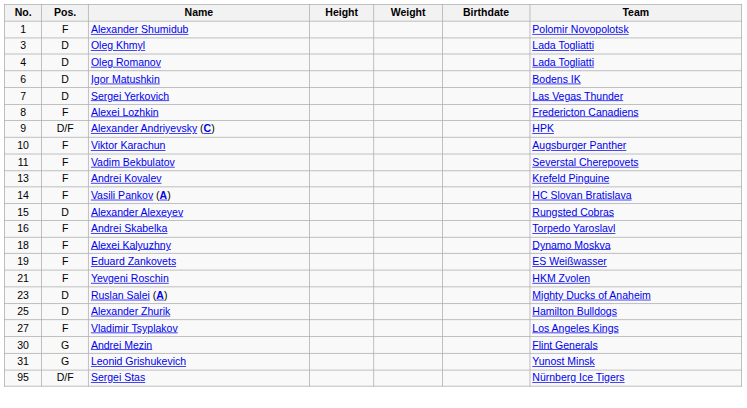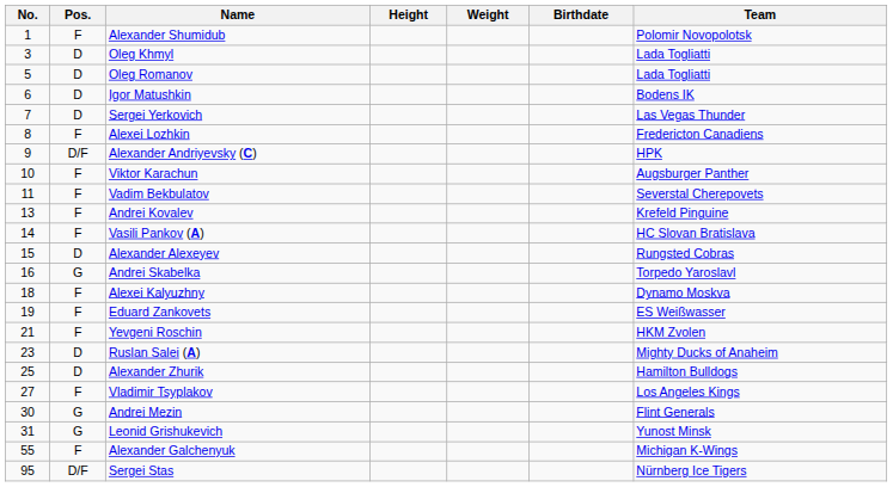 <table class="wikitable sortable" width="80%" style="font-size: 90%; text-align: center;">
 <tr>
 <th>No.</th>
 <th>Pos.</th>
 <th>Name</th>
 <th>Height</th>
 <th>Weight</th>
 <th>Birthdate</th>
 <th>Team</th>
 </tr>
 <tr>
 <td>1</td>
 <td>F</td>
 <td style="text-align:left;"><a href='#'>Alexander Shumidub</a></td>
 <td></td>
 <td></td>
 <td style="text-align:right;"></td>
 <td style="text-align:left;"> <a href='#'>Polomir Novopolotsk</a></td>
 </tr>
 <tr>
 <td>3</td>
 <td>D</td>
 <td style="text-align:left;"><a href='#'>Oleg Khmyl</a></td>
 <td></td>
 <td></td>
 <td style="text-align:right;"></td>
 <td style="text-align:left;"> <a href='#'>Lada Togliatti</a></td>
 </tr>
 <tr>
-<td>4</td>
+<td>5</td>
 <td>D</td>
 <td style="text-align:left;"><a href='#'>Oleg Romanov</a></td>
 <td></td>
 <td></td>
 <td style="text-align:right;"></td>
 <td style="text-align:left;"> <a href='#'>Lada Togliatti</a></td>
 </tr>
 <tr>
 <td>6</td>
 <td>D</td>
 <td style="text-align:left;"><a href='#'>Igor Matushkin</a></td>
 <td></td>
 <td></td>
 <td style="text-align:right;"></td>
 <td style="text-align:left;"> <a href='#'>Bodens IK</a></td>
 </tr>
 <tr>
 <td>7</td>
 <td>D</td>
 <td style="text-align:left;"><a href='#'>Sergei Yerkovich</a></td>
 <td></td>
 <td></td>
 <td style="text-align:right;"></td>
 <td style="text-align:left;"> <a href='#'>Las Vegas Thunder</a></td>
 </tr>
 <tr>
 <td>8</td>
 <td>F</td>
 <td style="text-align:left;"><a href='#'>Alexei Lozhkin</a></td>
 <td></td>
 <td></td>
 <td style="text-align:right;"></td>
 <td style="text-align:left;"> <a href='#'>Fredericton Canadiens</a></td>
 </tr>
 <tr>
 <td>9</td>
 <td>D/F</td>
 <td style="text-align:left;"><a href='#'>Alexander Andriyevsky</a> (<strong><a href='#'>C</a></strong>)</td>
 <td></td>
 <td></td>
 <td style="text-align:right;"></td>
 <td style="text-align:left;"> <a href='#'>HPK</a></td>
 </tr>
 <tr>
 <td>10</td>
 <td>F</td>
 <td style="text-align:left;"><a href='#'>Viktor Karachun</a></td>
 <td></td>
 <td></td>
 <td style="text-align:right;"></td>
 <td style="text-align:left;"> <a href='#'>Augsburger Panther</a></td>
 </tr>
 <tr>
 <td>11</td>
 <td>F</td>
 <td style="text-align:left;"><a href='#'>Vadim Bekbulatov</a></td>
 <td></td>
 <td></td>
 <td style="text-align:right;"></td>
 <td style="text-align:left;"> <a href='#'>Severstal Cherepovets</a></td>
 </tr>
 <tr>
 <td>13</td>
 <td>F</td>
 <td style="text-align:left;"><a href='#'>Andrei Kovalev</a></td>
 <td></td>
 <td></td>
 <td style="text-align:right;"></td>
 <td style="text-align:left;"> <a href='#'>Krefeld Pinguine</a></td>
 </tr>
 <tr>
 <td>14</td>
 <td>F</td>
 <td style="text-align:left;"><a href='#'>Vasili Pankov</a> (<strong><a href='#'>A</a></strong>)</td>
 <td></td>
 <td></td>
 <td style="text-align:right;"></td>
 <td style="text-align:left;"> <a href='#'>HC Slovan Bratislava</a></td>
 </tr>
 <tr>
 <td>15</td>
 <td>D</td>
 <td style="text-align:left;"><a href='#'>Alexander Alexeyev</a></td>
 <td></td>
 <td></td>
 <td style="text-align:right;"></td>
 <td style="text-align:left;"> <a href='#'>Rungsted Cobras</a></td>
 </tr>
 <tr>
 <td>16</td>
-<td>F</td>
+<td>G</td>
 <td style="text-align:left;"><a href='#'>Andrei Skabelka</a></td>
 <td></td>
 <td></td>
 <td style="text-align:right;"></td>
 <td style="text-align:left;"> <a href='#'>Torpedo Yaroslavl</a></td>
 </tr>
 <tr>
 <td>18</td>
 <td>F</td>
 <td style="text-align:left;"><a href='#'>Alexei Kalyuzhny</a></td>
 <td></td>
 <td></td>
 <td style="text-align:right;"></td>
 <td style="text-align:left;"> <a href='#'>Dynamo Moskva</a></td>
 </tr>
 <tr>
 <td>19</td>
 <td>F</td>
 <td style="text-align:left;"><a href='#'>Eduard Zankovets</a></td>
 <td></td>
 <td></td>
 <td style="text-align:right;"></td>
 <td style="text-align:left;"> <a href='#'>ES Weißwasser</a></td>
 </tr>
 <tr>
 <td>21</td>
 <td>F</td>
 <td style="text-align:left;"><a href='#'>Yevgeni Roschin</a></td>
 <td></td>
 <td></td>
 <td style="text-align:right;"></td>
 <td style="text-align:left;"> <a href='#'>HKM Zvolen</a></td>
 </tr>
 <tr>
 <td>23</td>
 <td>D</td>
 <td style="text-align:left;"><a href='#'>Ruslan Salei</a> (<strong><a href='#'>A</a></strong>)</td>
 <td></td>
 <td></td>
 <td style="text-align:right;"></td>
 <td style="text-align:left;"> <a href='#'>Mighty Ducks of Anaheim</a></td>
 </tr>
 <tr>
 <td>25</td>
 <td>D</td>
 <td style="text-align:left;"><a href='#'>Alexander Zhurik</a></td>
 <td></td>
 <td></td>
 <td style="text-align:right;"></td>
 <td style="text-align:left;"> <a href='#'>Hamilton Bulldogs</a></td>
 </tr>
 <tr>
 <td>27</td>
 <td>F</td>
 <td style="text-align:left;"><a href='#'>Vladimir Tsyplakov</a></td>
 <td></td>
 <td></td>
 <td style="text-align:right;"></td>
 <td style="text-align:left;"> <a href='#'>Los Angeles Kings</a></td>
 </tr>
 <tr>
 <td>30</td>
 <td>G</td>
 <td style="text-align:left;"><a href='#'>Andrei Mezin</a></td>
 <td></td>
 <td></td>
 <td style="text-align:right;"></td>
 <td style="text-align:left;"> <a href='#'>Flint Generals</a></td>
 </tr>
 <tr>
 <td>31</td>
 <td>G</td>
 <td style="text-align:left;"><a href='#'>Leonid Grishukevich</a></td>
 <td></td>
 <td></td>
 <td style="text-align:right;"></td>
 <td style="text-align:left;"> <a href='#'>Yunost Minsk</a></td>
 </tr>
 <tr>
+<td>55</td>
+<td>F</td>
+<td style="text-align:left;"><a href='#'>Alexander Galchenyuk</a></td>
+<td></td>
+<td></td>
+<td style="text-align:right;"></td>
+<td style="text-align:left;"> <a href='#'>Michigan K-Wings</a></td>
+</tr>
+<tr>
 <td>95</td>
 <td>D/F</td>
 <td style="text-align:left;"><a href='#'>Sergei Stas</a></td>
 <td></td>
 <td></td>
 <td style="text-align:right;"></td>
 <td style="text-align:left;"> <a href='#'>Nürnberg Ice Tigers</a></td>
 </tr>
 </table>
